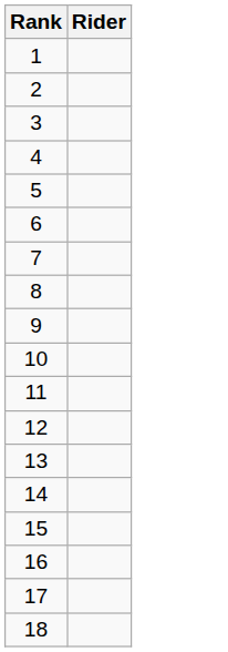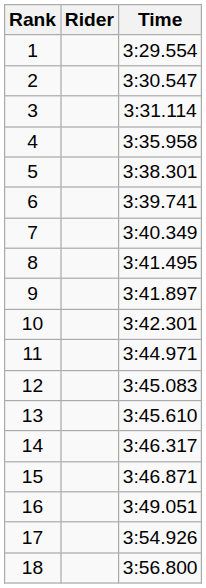 <table class="wikitable sortable" style="text-align:center">
 <tr>
 <th>Rank</th>
 <th>Rider</th>
+<th>Time</th>
 </tr>
 <tr>
 <td>1</td>
 <td align=left></td>
+<td>3:29.554</td>
 </tr>
 <tr>
 <td>2</td>
 <td align=left></td>
+<td>3:30.547</td>
 </tr>
 <tr>
 <td>3</td>
 <td align=left></td>
+<td>3:31.114</td>
 </tr>
 <tr>
 <td>4</td>
 <td align=left></td>
+<td>3:35.958</td>
 </tr>
 <tr>
 <td>5</td>
 <td align=left></td>
+<td>3:38.301</td>
 </tr>
 <tr>
 <td>6</td>
 <td align=left></td>
+<td>3:39.741</td>
 </tr>
 <tr>
 <td>7</td>
 <td align=left></td>
+<td>3:40.349</td>
 </tr>
 <tr>
 <td>8</td>
 <td align=left></td>
+<td>3:41.495</td>
 </tr>
 <tr>
 <td>9</td>
 <td align=left></td>
+<td>3:41.897</td>
 </tr>
 <tr>
 <td>10</td>
 <td align=left></td>
+<td>3:42.301</td>
 </tr>
 <tr>
 <td>11</td>
 <td align=left></td>
+<td>3:44.971</td>
 </tr>
 <tr>
 <td>12</td>
 <td align=left></td>
+<td>3:45.083</td>
 </tr>
 <tr>
 <td>13</td>
 <td align=left></td>
+<td>3:45.610</td>
 </tr>
 <tr>
 <td>14</td>
 <td align=left></td>
+<td>3:46.317</td>
 </tr>
 <tr>
 <td>15</td>
 <td align=left></td>
+<td>3:46.871</td>
 </tr>
 <tr>
 <td>16</td>
 <td align=left></td>
+<td>3:49.051</td>
 </tr>
 <tr>
 <td>17</td>
 <td align=left></td>
+<td>3:54.926</td>
 </tr>
 <tr>
 <td>18</td>
 <td align=left></td>
+<td>3:56.800</td>
 </tr>
 </table>
